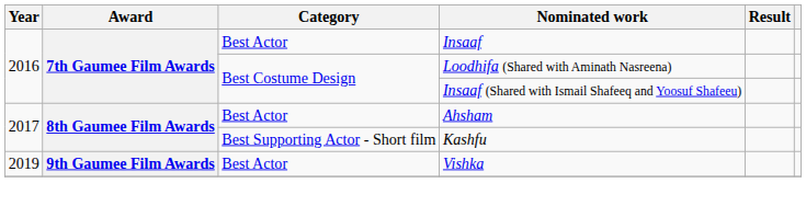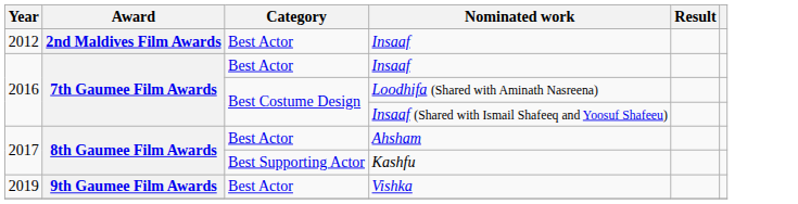 <table class="wikitable plainrowheaders sortable">
 <tr>
 <th scope="col">Year</th>
 <th scope="col">Award</th>
 <th scope="col">Category</th>
 <th scope="col">Nominated work</th>
 <th scope="col">Result</th>
 <th scope="col" class="unsortable"></th>
+</tr>
+<tr>
+<td>2012</td>
+<th scope="row"><a href='#'>2nd Maldives Film Awards</a></th>
+<td><a href='#'>Best Actor</a></td>
+<td><em><a href='#'>Insaaf</a></em></td>
+<td></td>
+<td style="text-align:center;"></td>
 </tr>
 <tr>
 <td rowspan="3">2016</td>
 <th scope="row" rowspan="3"><a href='#'>7th Gaumee Film Awards</a></th>
 <td><a href='#'>Best Actor</a></td>
 <td><em><a href='#'>Insaaf</a></em></td>
 <td></td>
 <td style="text-align:center;"></td>
 </tr>
 <tr>
 <td rowspan="2"><a href='#'>Best Costume Design</a></td>
 <td><em><a href='#'>Loodhifa</a></em> <small>(Shared with Aminath Nasreena)</small></td>
 <td></td>
 <td style="text-align:center;"></td>
 </tr>
 <tr>
 <td><em><a href='#'>Insaaf</a></em> <small>(Shared with Ismail Shafeeq and <a href='#'>Yoosuf Shafeeu</a>)</small></td>
 <td></td>
 <td style="text-align:center;"></td>
 </tr>
 <tr>
 <td rowspan="2">2017</td>
 <th scope="row" rowspan="2"><a href='#'>8th Gaumee Film Awards</a></th>
 <td><a href='#'>Best Actor</a></td>
 <td><em><a href='#'>Ahsham</a></em></td>
 <td></td>
 <td style="text-align:center;"></td>
 </tr>
 <tr>
-<td><a href='#'>Best Supporting Actor</a> - Short film</td>
+<td><a href='#'>Best Supporting Actor</a></td>
 <td><em>Kashfu</em></td>
 <td></td>
 <td style="text-align:center;"></td>
 </tr>
 <tr>
 <td>2019</td>
 <th scope="row"><a href='#'>9th Gaumee Film Awards</a></th>
 <td><a href='#'>Best Actor</a></td>
 <td><em><a href='#'>Vishka</a></em></td>
 <td></td>
 <td style="text-align:center;"></td>
 </tr>
 <tr>
 </tr>
 </table>
